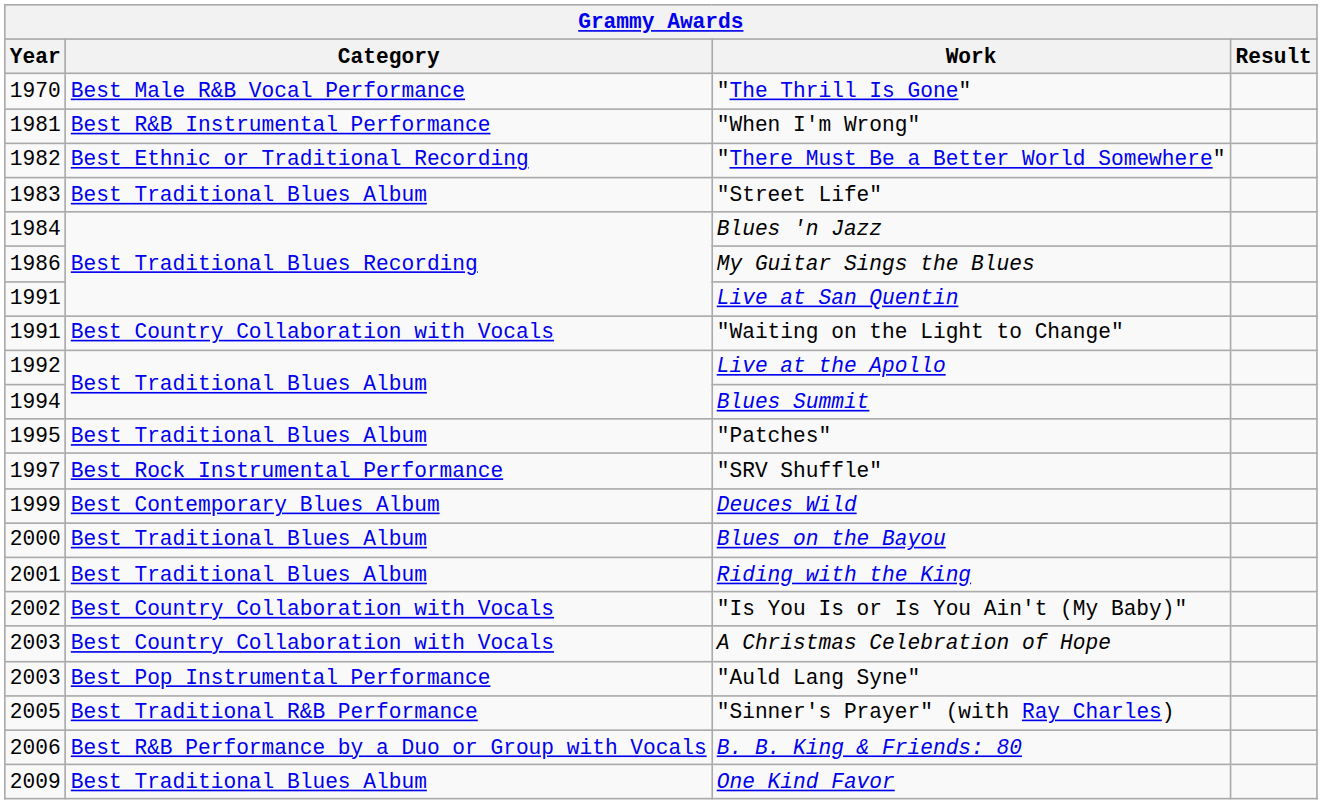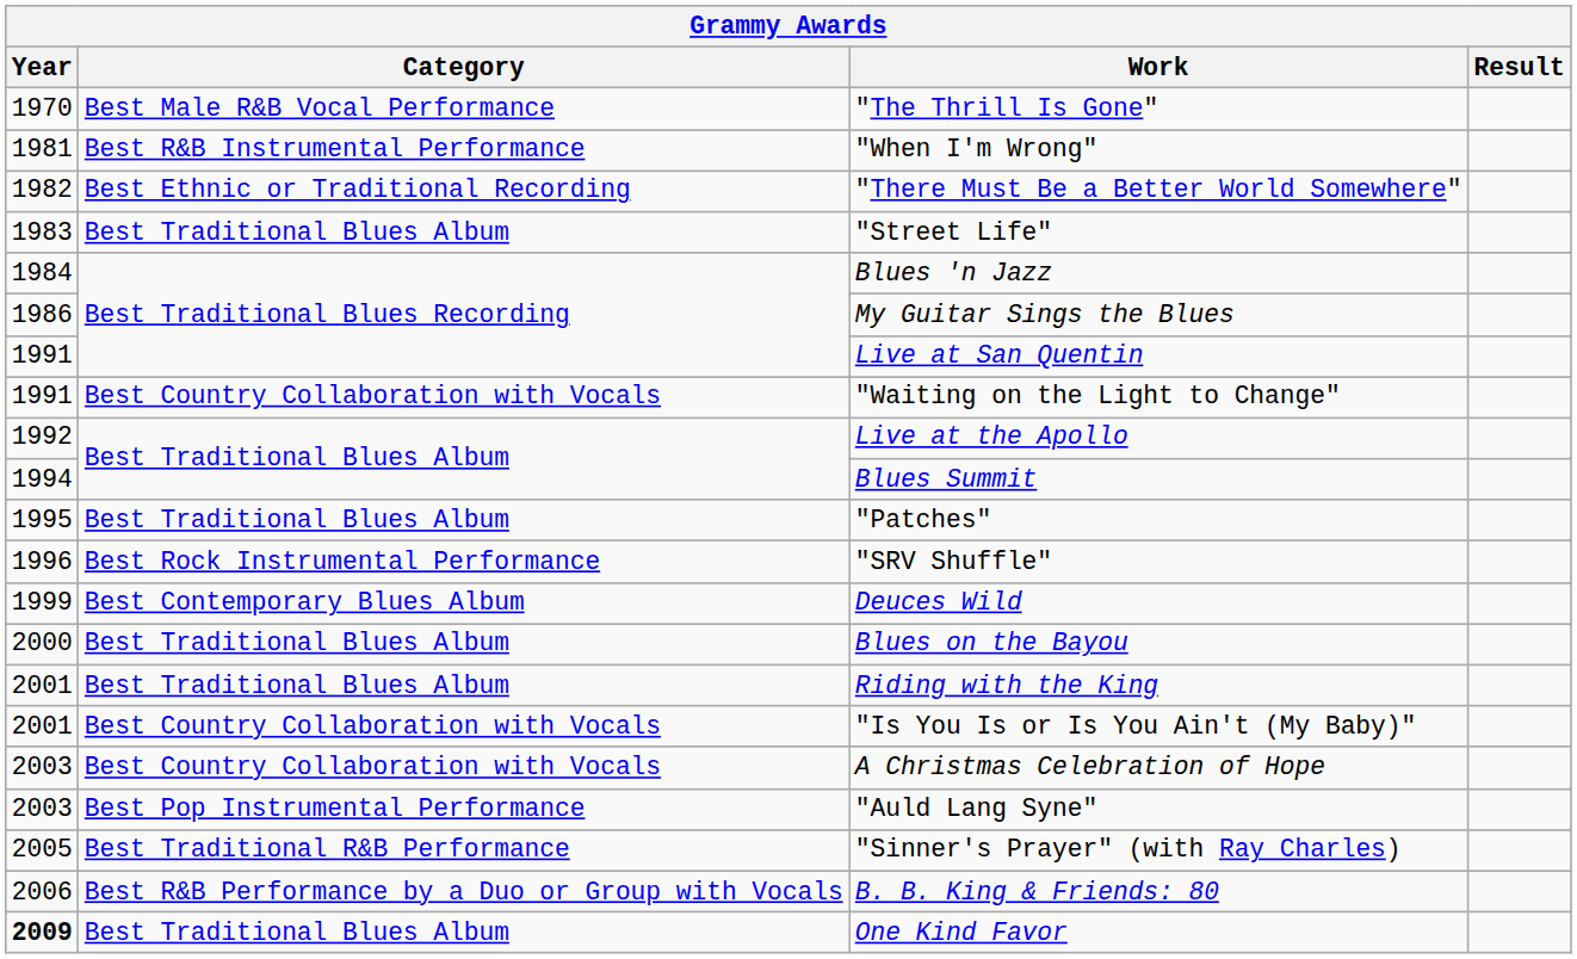 <table class="wikitable">
 <tr>
 <th colspan=4><a href='#'>Grammy Awards</a></th>
 </tr>
 <tr>
 <th>Year</th>
 <th>Category</th>
 <th>Work</th>
 <th>Result</th>
 </tr>
 <tr>
 <td>1970</td>
 <td><a href='#'>Best Male R&B Vocal Performance</a></td>
 <td>"<a href='#'>The Thrill Is Gone</a>"</td>
 <td></td>
 </tr>
 <tr>
 <td>1981</td>
 <td><a href='#'>Best R&B Instrumental Performance</a></td>
 <td>"When I'm Wrong"</td>
 <td></td>
 </tr>
 <tr>
 <td>1982</td>
 <td><a href='#'>Best Ethnic or Traditional Recording</a></td>
 <td>"<a href='#'>There Must Be a Better World Somewhere</a>"</td>
 <td></td>
 </tr>
 <tr>
 <td>1983</td>
 <td><a href='#'>Best Traditional Blues Album</a></td>
 <td>"Street Life"</td>
 <td></td>
 </tr>
 <tr>
 <td>1984</td>
 <td rowspan=3><a href='#'>Best Traditional Blues Recording</a></td>
 <td><em>Blues 'n Jazz</em></td>
 <td></td>
 </tr>
 <tr>
 <td>1986</td>
 <td><em>My Guitar Sings the Blues</em></td>
 <td></td>
 </tr>
 <tr>
 <td>1991</td>
 <td><em><a href='#'>Live at San Quentin</a></em></td>
 <td></td>
 </tr>
 <tr>
 <td>1991</td>
 <td><a href='#'>Best Country Collaboration with Vocals</a></td>
 <td>"Waiting on the Light to Change"</td>
 <td></td>
 </tr>
 <tr>
 <td>1992</td>
 <td rowspan=2><a href='#'>Best Traditional Blues Album</a></td>
 <td><em><a href='#'>Live at the Apollo</a></em></td>
 <td></td>
 </tr>
 <tr>
 <td>1994</td>
 <td><em><a href='#'>Blues Summit</a></em></td>
 <td></td>
 </tr>
 <tr>
 <td>1995</td>
 <td><a href='#'>Best Traditional Blues Album</a></td>
 <td>"Patches"</td>
 <td></td>
 </tr>
 <tr>
-<td>1997</td>
+<td>1996</td>
 <td><a href='#'>Best Rock Instrumental Performance</a></td>
 <td>"SRV Shuffle"</td>
 <td></td>
 </tr>
 <tr>
 <td>1999</td>
 <td><a href='#'>Best Contemporary Blues Album</a></td>
 <td><em><a href='#'>Deuces Wild</a></em></td>
 <td></td>
 </tr>
 <tr>
 <td>2000</td>
 <td><a href='#'>Best Traditional Blues Album</a></td>
 <td><em><a href='#'>Blues on the Bayou</a></em></td>
 <td></td>
 </tr>
 <tr>
 <td>2001</td>
 <td><a href='#'>Best Traditional Blues Album</a></td>
 <td><em><a href='#'>Riding with the King</a></em></td>
 <td></td>
 </tr>
 <tr>
-<td>2002</td>
+<td>2001</td>
 <td><a href='#'>Best Country Collaboration with Vocals</a></td>
 <td>"Is You Is or Is You Ain't (My Baby)"</td>
 <td></td>
 </tr>
 <tr>
 <td>2003</td>
 <td><a href='#'>Best Country Collaboration with Vocals</a></td>
 <td><em>A Christmas Celebration of Hope</em></td>
 <td></td>
 </tr>
 <tr>
 <td>2003</td>
 <td><a href='#'>Best Pop Instrumental Performance</a></td>
 <td>"Auld Lang Syne"</td>
 <td></td>
 </tr>
 <tr>
 <td>2005</td>
 <td><a href='#'>Best Traditional R&B Performance</a></td>
 <td>"Sinner's Prayer" (with <a href='#'>Ray Charles</a>)</td>
 <td></td>
 </tr>
 <tr>
 <td>2006</td>
 <td><a href='#'>Best R&B Performance by a Duo or Group with Vocals</a></td>
 <td><em><a href='#'>B. B. King & Friends: 80</a></em></td>
 <td></td>
 </tr>
 <tr>
-<td>2009</td>
+<td><strong>2009</strong></td>
 <td><a href='#'>Best Traditional Blues Album</a></td>
 <td><em><a href='#'>One Kind Favor</a></em></td>
 <td></td>
 </tr>
 </table>
